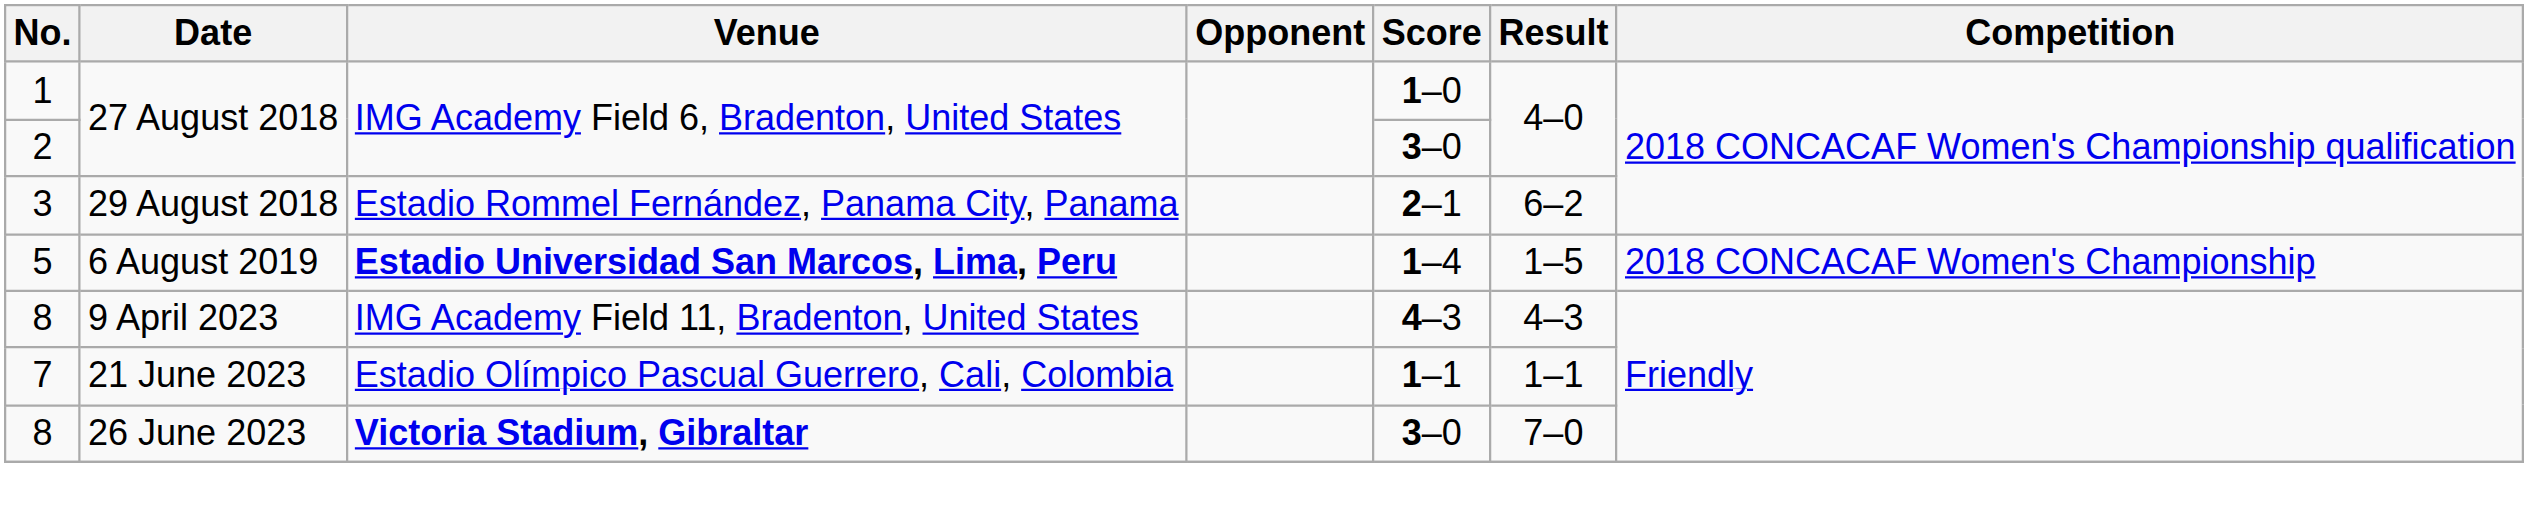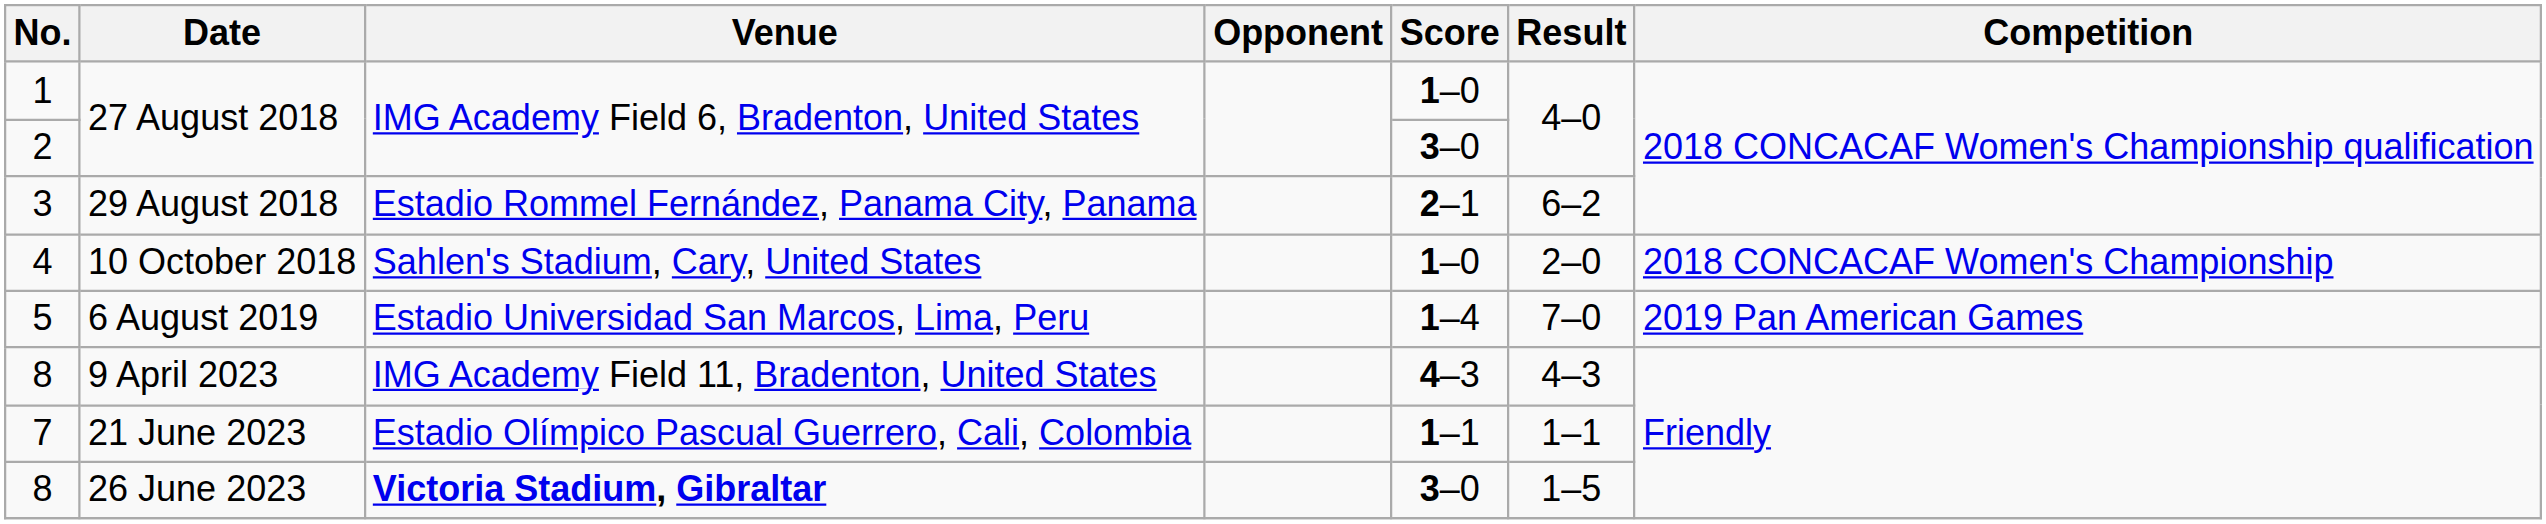 <table class="wikitable">
 <tr>
 <th>No.</th>
 <th>Date</th>
 <th>Venue</th>
 <th>Opponent</th>
 <th>Score</th>
 <th>Result</th>
 <th>Competition</th>
 </tr>
 <tr>
 <td style="text-align:center;">1</td>
 <td rowspan=2>27 August 2018</td>
 <td rowspan=2><a href='#'>IMG Academy</a> Field 6, <a href='#'>Bradenton</a>, <a href='#'>United States</a></td>
 <td rowspan=2></td>
 <td style="text-align:center;"><strong>1</strong>–0</td>
 <td rowspan=2 style="text-align:center;">4–0</td>
 <td rowspan=3><a href='#'>2018 CONCACAF Women's Championship qualification</a></td>
 </tr>
 <tr style="text-align:center;">
 <td>2</td>
 <td><strong>3</strong>–0</td>
 </tr>
 <tr>
 <td style="text-align:center;">3</td>
 <td>29 August 2018</td>
 <td><a href='#'>Estadio Rommel Fernández</a>, <a href='#'>Panama City</a>, <a href='#'>Panama</a></td>
 <td></td>
 <td style="text-align:center;"><strong>2</strong>–1</td>
 <td style="text-align:center;">6–2</td>
 </tr>
 <tr>
+<td style="text-align:center;">4</td>
+<td>10 October 2018</td>
+<td><a href='#'>Sahlen's Stadium</a>, <a href='#'>Cary</a>, <a href='#'>United States</a></td>
+<td></td>
+<td style="text-align:center;"><strong>1</strong>–0</td>
+<td style="text-align:center;">2–0</td>
+<td><a href='#'>2018 CONCACAF Women's Championship</a></td>
+</tr>
+<tr>
 <td style="text-align:center;">5</td>
 <td>6 August 2019</td>
-<td><strong><a href='#'>Estadio Universidad San Marcos</a>, <a href='#'>Lima</a>, <a href='#'>Peru</a></strong></td>
+<td><a href='#'>Estadio Universidad San Marcos</a>, <a href='#'>Lima</a>, <a href='#'>Peru</a></td>
 <td></td>
 <td style="text-align:center;"><strong>1</strong>–4</td>
-<td style="text-align:center;">1–5</td>
-<td><a href='#'>2018 CONCACAF Women's Championship</a></td>
+<td align=center>7–0</td>
+<td><a href='#'>2019 Pan American Games</a></td>
 </tr>
 <tr>
 <td style="text-align:center;">8</td>
 <td>9 April 2023</td>
 <td><a href='#'>IMG Academy</a> Field 11, <a href='#'>Bradenton</a>, <a href='#'>United States</a></td>
 <td></td>
 <td align=center><strong>4</strong>–3</td>
 <td align=center>4–3</td>
 <td rowspan=3><a href='#'>Friendly</a></td>
 </tr>
 <tr>
 <td style="text-align:center;">7</td>
 <td>21 June 2023</td>
 <td><a href='#'>Estadio Olímpico Pascual Guerrero</a>, <a href='#'>Cali</a>, <a href='#'>Colombia</a></td>
 <td></td>
 <td align=center><strong>1</strong>–1</td>
 <td align=center>1–1</td>
 </tr>
 <tr>
 <td style="text-align:center;">8</td>
 <td>26 June 2023</td>
 <td><strong><a href='#'>Victoria Stadium</a>, <a href='#'>Gibraltar</a></strong></td>
 <td></td>
 <td align=center><strong>3</strong>–0</td>
-<td align=center>7–0</td>
+<td style="text-align:center;">1–5</td>
 </tr>
 <tr>
 </tr>
 </table>
